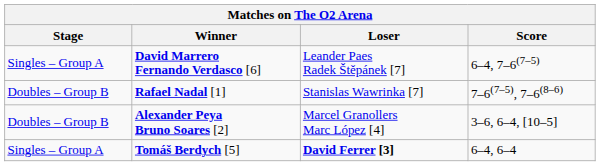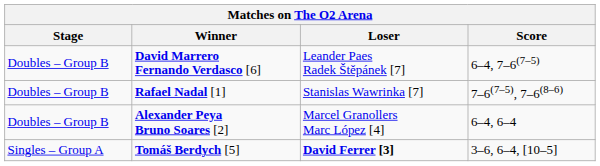 <table class="wikitable collapsible uncollapsed" border=1 style="margin:1em auto;">
 <tr>
 <th colspan=4>Matches on <a href='#'>The O2 Arena</a></th>
 </tr>
 <tr>
 <th width=150>Stage</th>
 <th width=200>Winner</th>
 <th width=200>Loser</th>
 <th width=150>Score</th>
 </tr>
 <tr>
-<td><a href='#'>Singles – Group A</a></td>
+<td><a href='#'>Doubles – Group B</a></td>
 <td> <strong><a href='#'>David Marrero</a></strong> <br>  <strong><a href='#'>Fernando Verdasco</a></strong> [6]</td>
 <td> <a href='#'>Leander Paes</a> <br>  <a href='#'>Radek Štěpánek</a> [7]</td>
 <td>6–4, 7–6<sup>(7–5)</sup></td>
 </tr>
 <tr>
 <td><a href='#'>Doubles – Group B</a></td>
 <td> <strong><a href='#'>Rafael Nadal</a></strong> [1]</td>
 <td> <a href='#'>Stanislas Wawrinka</a> [7]</td>
 <td>7–6<sup>(7–5)</sup>, 7–6<sup>(8–6)</sup></td>
 </tr>
 <tr>
 <td><a href='#'>Doubles – Group B</a></td>
 <td> <strong><a href='#'>Alexander Peya</a></strong> <br>  <strong><a href='#'>Bruno Soares</a></strong> [2]</td>
 <td> <a href='#'>Marcel Granollers</a> <br>  <a href='#'>Marc López</a> [4]</td>
-<td>3–6, 6–4, [10–5]</td>
+<td>6–4, 6–4</td>
 </tr>
 <tr>
 <td><a href='#'>Singles – Group A</a></td>
 <td> <strong><a href='#'>Tomáš Berdych</a></strong> [5]</td>
 <td><strong> <a href='#'>David Ferrer</a> [3]</strong></td>
-<td>6–4, 6–4</td>
+<td>3–6, 6–4, [10–5]</td>
 </tr>
 </table>
